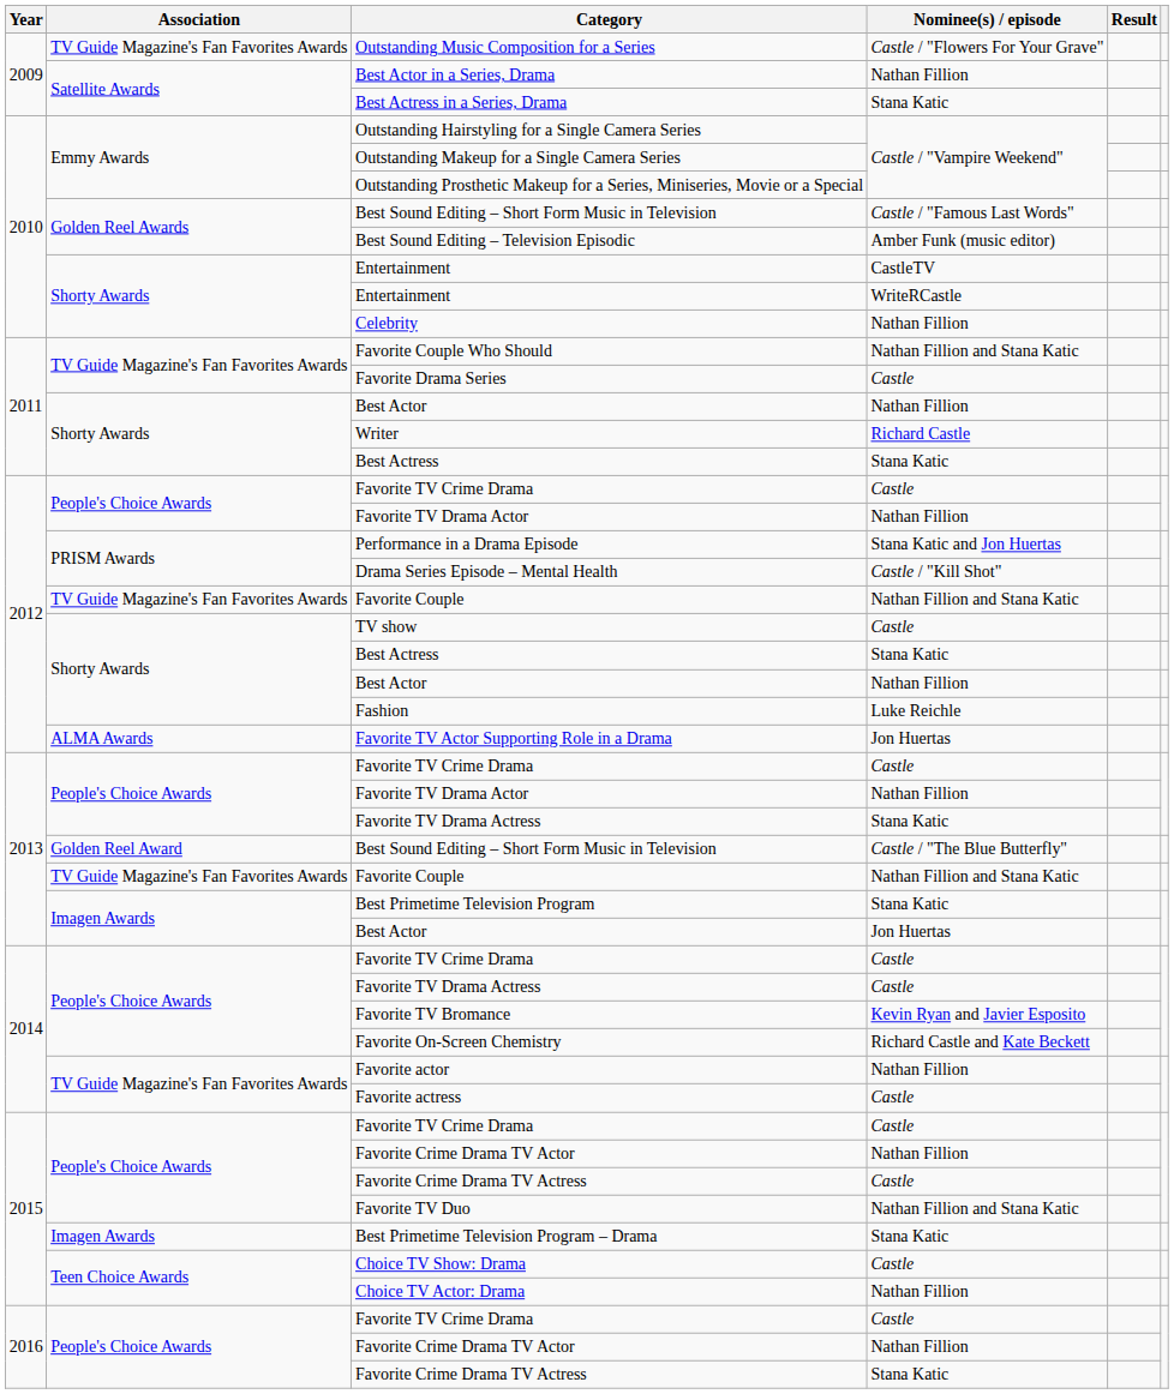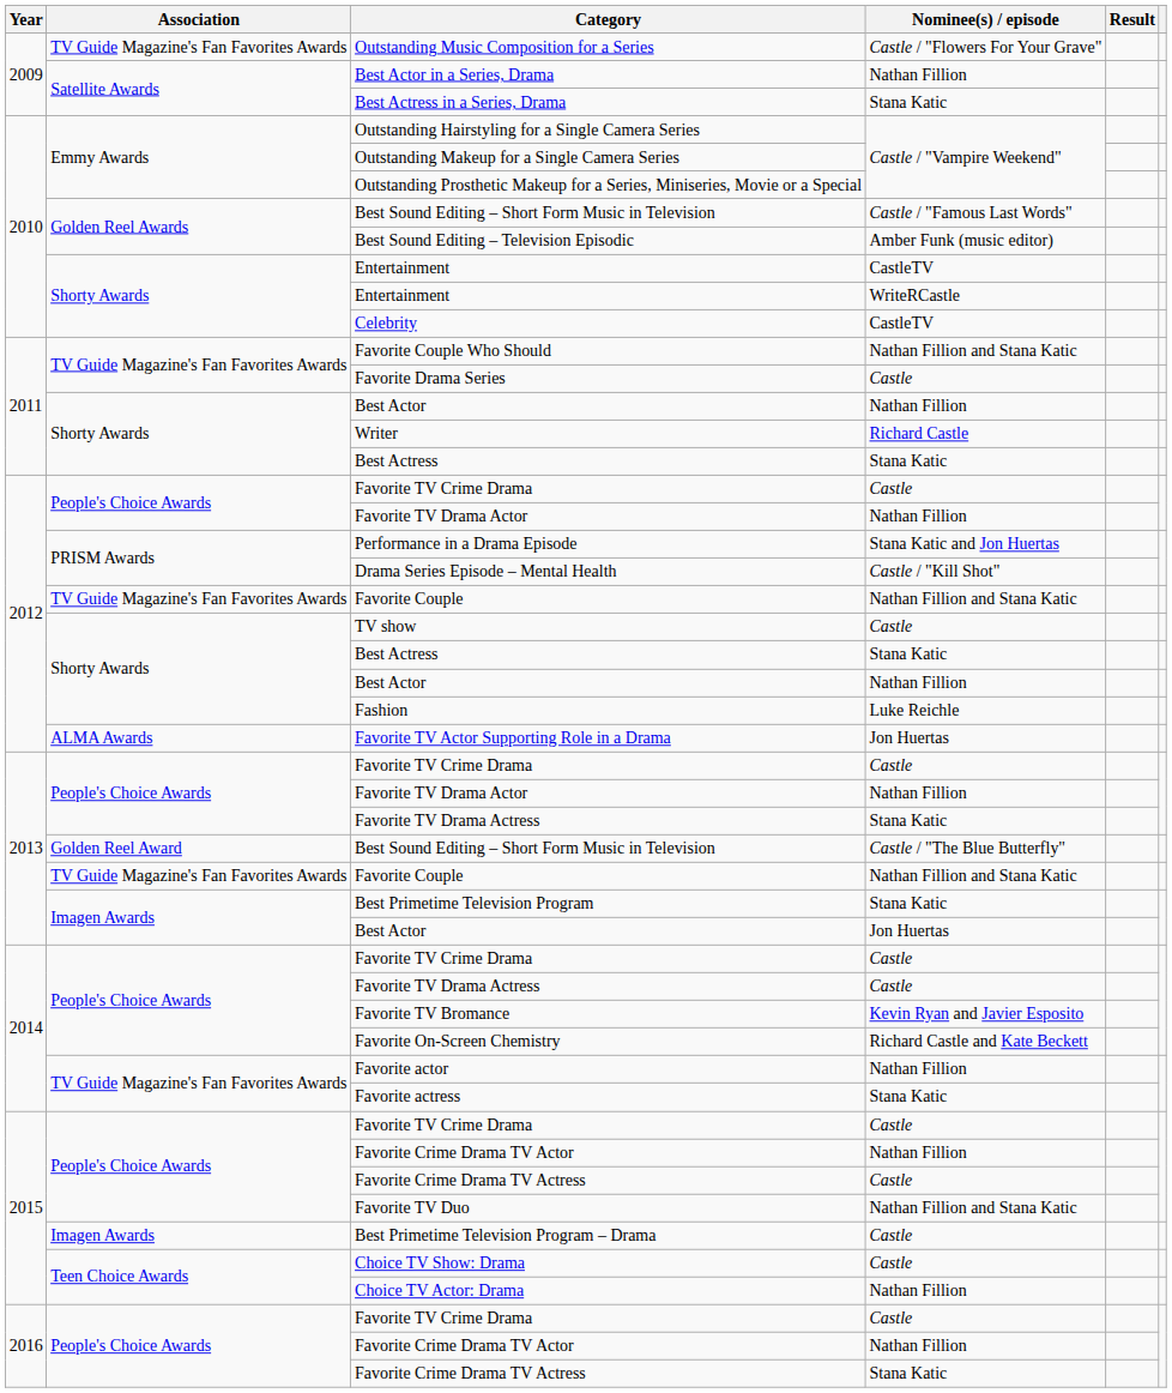 <table class="wikitable" style="font-size: 95%;">
 <tr style="text-align:center;">
 <th>Year</th>
 <th>Association</th>
 <th>Category</th>
 <th>Nominee(s) / episode</th>
 <th>Result</th>
 <th class="unsortable"></th>
 </tr>
 <tr>
 <td rowspan="3">2009</td>
 <td><a href='#'>TV Guide</a> Magazine's Fan Favorites Awards</td>
 <td><a href='#'>Outstanding Music Composition for a Series</a></td>
 <td><em>Castle</em> / "Flowers For Your Grave"</td>
 <td></td>
 <td></td>
 </tr>
 <tr>
 <td rowspan="2"><a href='#'>Satellite Awards</a></td>
 <td><a href='#'>Best Actor in a Series, Drama</a></td>
 <td>Nathan Fillion</td>
 <td></td>
 <td align="center" rowspan="2"></td>
 </tr>
 <tr>
 <td><a href='#'>Best Actress in a Series, Drama</a></td>
 <td>Stana Katic</td>
 <td></td>
 </tr>
 <tr>
 <td rowspan="8">2010</td>
 <td rowspan="3">Emmy Awards</td>
 <td>Outstanding Hairstyling for a Single Camera Series</td>
 <td rowspan="3"><em>Castle</em> / "Vampire Weekend"</td>
 <td></td>
 <td></td>
 </tr>
 <tr>
 <td>Outstanding Makeup for a Single Camera Series</td>
 <td></td>
 <td></td>
 </tr>
 <tr>
 <td>Outstanding Prosthetic Makeup for a Series, Miniseries, Movie or a Special</td>
 <td></td>
 <td></td>
 </tr>
 <tr>
 <td rowspan="2"><a href='#'>Golden Reel Awards</a></td>
 <td>Best Sound Editing – Short Form Music in Television</td>
 <td><em>Castle</em> / "Famous Last Words"</td>
 <td></td>
 <td></td>
 </tr>
 <tr>
 <td>Best Sound Editing – Television Episodic</td>
 <td>Amber Funk (music editor)</td>
 <td></td>
 <td></td>
 </tr>
 <tr>
 <td rowspan="3"><a href='#'>Shorty Awards</a></td>
 <td>Entertainment</td>
 <td>CastleTV</td>
 <td></td>
 <td></td>
 </tr>
 <tr>
 <td>Entertainment</td>
 <td>WriteRCastle</td>
 <td></td>
 <td></td>
 </tr>
 <tr>
 <td><a href='#'>Celebrity</a></td>
-<td>Nathan Fillion</td>
+<td>CastleTV</td>
 <td></td>
 <td></td>
 </tr>
 <tr>
 <td rowspan="5">2011</td>
 <td rowspan="2"><a href='#'>TV Guide</a> Magazine's Fan Favorites Awards</td>
 <td>Favorite Couple Who Should</td>
 <td>Nathan Fillion and Stana Katic</td>
 <td></td>
 <td></td>
 </tr>
 <tr>
 <td>Favorite Drama Series</td>
 <td><em>Castle</em></td>
 <td></td>
 <td></td>
 </tr>
 <tr>
 <td rowspan="3">Shorty Awards</td>
 <td>Best Actor</td>
 <td>Nathan Fillion</td>
 <td></td>
 <td></td>
 </tr>
 <tr>
 <td>Writer</td>
 <td><a href='#'>Richard Castle</a></td>
 <td></td>
 <td></td>
 </tr>
 <tr>
 <td>Best Actress</td>
 <td>Stana Katic</td>
 <td></td>
 <td></td>
 </tr>
 <tr>
 <td rowspan="10">2012</td>
 <td rowspan="2"><a href='#'>People's Choice Awards</a></td>
 <td>Favorite TV Crime Drama</td>
 <td><em>Castle</em></td>
 <td></td>
 <td align="center" rowspan="2"></td>
 </tr>
 <tr>
 <td>Favorite TV Drama Actor</td>
 <td>Nathan Fillion</td>
 <td></td>
 </tr>
 <tr>
 <td rowspan="2">PRISM Awards</td>
 <td>Performance in a Drama Episode</td>
 <td>Stana Katic and <a href='#'>Jon Huertas</a></td>
 <td></td>
 <td align="center" rowspan="2"></td>
 </tr>
 <tr>
 <td>Drama Series Episode – Mental Health</td>
 <td><em>Castle</em> / "Kill Shot"</td>
 <td></td>
 </tr>
 <tr>
 <td><a href='#'>TV Guide</a> Magazine's Fan Favorites Awards</td>
 <td>Favorite Couple</td>
 <td>Nathan Fillion and Stana Katic</td>
 <td></td>
 <td align="center"></td>
 </tr>
 <tr>
 <td rowspan="4">Shorty Awards</td>
 <td>TV show</td>
 <td><em>Castle</em></td>
 <td></td>
 <td></td>
 </tr>
 <tr>
 <td>Best Actress</td>
 <td>Stana Katic</td>
 <td></td>
 <td></td>
 </tr>
 <tr>
 <td>Best Actor</td>
 <td>Nathan Fillion</td>
 <td></td>
 <td></td>
 </tr>
 <tr>
 <td>Fashion</td>
 <td>Luke Reichle</td>
 <td></td>
 <td></td>
 </tr>
 <tr>
 <td><a href='#'>ALMA Awards</a></td>
 <td><a href='#'>Favorite TV Actor Supporting Role in a Drama</a></td>
 <td>Jon Huertas</td>
 <td></td>
 <td align="center"></td>
 </tr>
 <tr>
 <td rowspan="7">2013</td>
 <td rowspan="3"><a href='#'>People's Choice Awards</a></td>
 <td>Favorite TV Crime Drama</td>
 <td><em>Castle</em></td>
 <td></td>
 <td align="center" rowspan="3"></td>
 </tr>
 <tr>
 <td>Favorite TV Drama Actor</td>
 <td>Nathan Fillion</td>
 <td></td>
 </tr>
 <tr>
 <td>Favorite TV Drama Actress</td>
 <td>Stana Katic</td>
 <td></td>
 </tr>
 <tr>
 <td><a href='#'>Golden Reel Award</a></td>
 <td>Best Sound Editing – Short Form Music in Television</td>
 <td><em>Castle</em> / "The Blue Butterfly"</td>
 <td></td>
 <td></td>
 </tr>
 <tr>
 <td><a href='#'>TV Guide</a> Magazine's Fan Favorites Awards</td>
 <td>Favorite Couple</td>
 <td>Nathan Fillion and Stana Katic</td>
 <td></td>
 <td align="center"></td>
 </tr>
 <tr>
 <td rowspan="2"><a href='#'>Imagen Awards</a></td>
 <td>Best Primetime Television Program</td>
 <td>Stana Katic</td>
 <td></td>
 <td align="center" rowspan="2"></td>
 </tr>
 <tr>
 <td>Best Actor</td>
 <td>Jon Huertas</td>
 <td></td>
 </tr>
 <tr>
 <td rowspan="6">2014</td>
 <td rowspan="4"><a href='#'>People's Choice Awards</a></td>
 <td>Favorite TV Crime Drama</td>
 <td><em>Castle</em></td>
 <td></td>
 <td align="center" rowspan="4"></td>
 </tr>
 <tr>
 <td>Favorite TV Drama Actress</td>
 <td><em>Castle</em></td>
 <td></td>
 </tr>
 <tr>
 <td>Favorite TV Bromance</td>
 <td><a href='#'>Kevin Ryan</a> and <a href='#'>Javier Esposito</a></td>
 <td></td>
 </tr>
 <tr>
 <td>Favorite On-Screen Chemistry</td>
 <td>Richard Castle and <a href='#'>Kate Beckett</a></td>
 <td></td>
 </tr>
 <tr>
 <td rowspan="2"><a href='#'>TV Guide</a> Magazine's Fan Favorites Awards</td>
 <td>Favorite actor</td>
 <td>Nathan Fillion</td>
 <td></td>
 <td align="center" rowspan="2"></td>
 </tr>
 <tr>
 <td>Favorite actress</td>
-<td><em>Castle</em></td>
+<td>Stana Katic</td>
 <td></td>
 </tr>
 <tr>
 <td rowspan="7">2015</td>
 <td rowspan="4"><a href='#'>People's Choice Awards</a></td>
 <td>Favorite TV Crime Drama</td>
 <td><em>Castle</em></td>
 <td></td>
 <td align="center" rowspan="4"></td>
 </tr>
 <tr>
 <td>Favorite Crime Drama TV Actor</td>
 <td>Nathan Fillion</td>
 <td></td>
 </tr>
 <tr>
 <td>Favorite Crime Drama TV Actress</td>
 <td><em>Castle</em></td>
 <td></td>
 </tr>
 <tr>
 <td>Favorite TV Duo</td>
 <td>Nathan Fillion and Stana Katic</td>
 <td></td>
 </tr>
 <tr>
 <td><a href='#'>Imagen Awards</a></td>
 <td>Best Primetime Television Program – Drama</td>
-<td>Stana Katic</td>
+<td><em>Castle</em></td>
 <td></td>
 <td></td>
 </tr>
 <tr>
 <td rowspan="2"><a href='#'>Teen Choice Awards</a></td>
 <td><a href='#'>Choice TV Show: Drama</a></td>
 <td><em>Castle</em></td>
 <td></td>
 <td align="center"></td>
 </tr>
 <tr>
 <td><a href='#'>Choice TV Actor: Drama</a></td>
 <td>Nathan Fillion</td>
 <td></td>
 <td align="center"></td>
 </tr>
 <tr>
 <td rowspan="3">2016</td>
 <td rowspan="3"><a href='#'>People's Choice Awards</a></td>
 <td>Favorite TV Crime Drama</td>
 <td><em>Castle</em></td>
 <td></td>
 <td align="center" rowspan="3"></td>
 </tr>
 <tr>
 <td>Favorite Crime Drama TV Actor</td>
 <td>Nathan Fillion</td>
 <td></td>
 </tr>
 <tr>
 <td>Favorite Crime Drama TV Actress</td>
 <td>Stana Katic</td>
 <td></td>
 </tr>
 </table>
